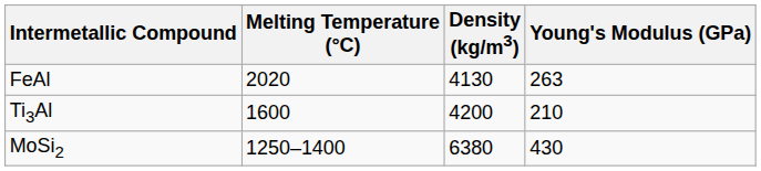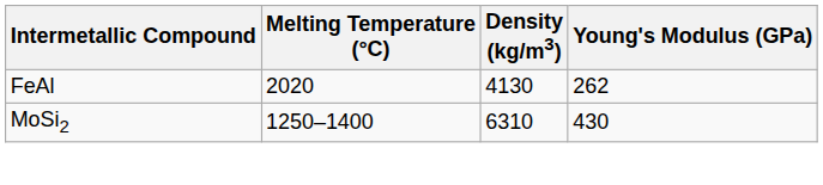 <table class="wikitable">
 <tr>
 <th>Intermetallic Compound</th>
 <th>Melting Temperature<br>(°C)</th>
 <th>Density<br>(kg/m<sup>3</sup>)</th>
 <th>Young's Modulus (GPa)</th>
 </tr>
 <tr>
 <td>FeAl</td>
 <td>2020</td>
 <td>4130</td>
-<td>263</td>
-</tr>
-<tr>
-<td>Ti<sub>3</sub>Al</td>
-<td>1600</td>
-<td>4200</td>
-<td>210</td>
+<td>262</td>
 </tr>
 <tr>
 <td>MoSi<sub>2</sub></td>
 <td>1250–1400</td>
-<td>6380</td>
+<td>6310</td>
 <td>430</td>
 </tr>
 </table>
